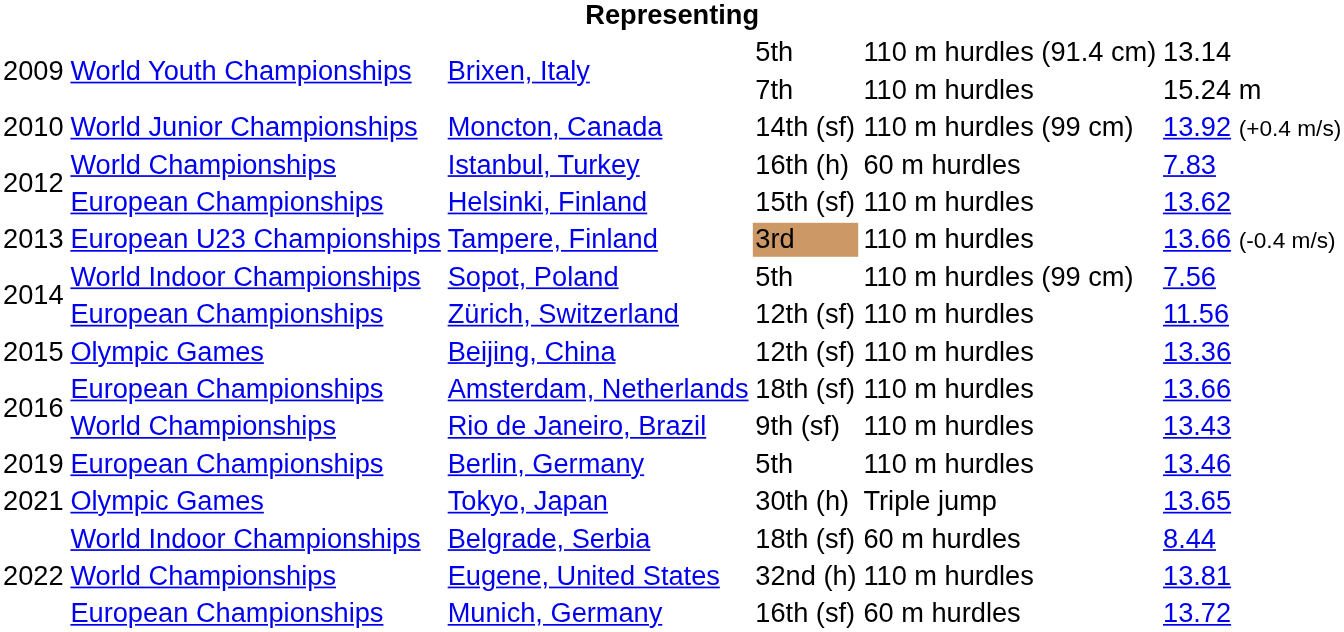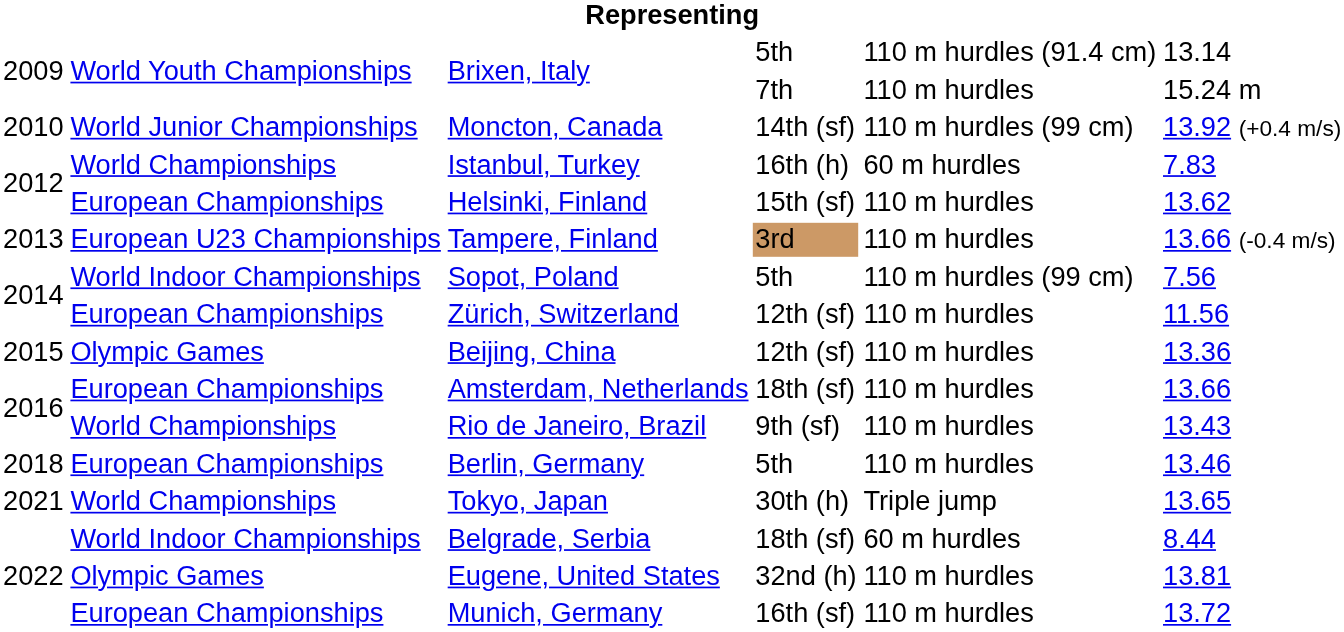 <table>
 <tr>
 <th colspan="6">Representing </th>
 </tr>
 <tr>
 <td rowspan=2>2009</td>
 <td rowspan=2><a href='#'>World Youth Championships</a></td>
 <td rowspan=2><a href='#'>Brixen, Italy</a></td>
 <td>5th</td>
 <td>110 m hurdles (91.4 cm)</td>
 <td>13.14</td>
 </tr>
 <tr>
 <td>7th</td>
 <td>110 m hurdles</td>
 <td>15.24 m</td>
 </tr>
 <tr>
 <td>2010</td>
 <td><a href='#'>World Junior Championships</a></td>
 <td><a href='#'>Moncton, Canada</a></td>
 <td>14th (sf)</td>
 <td>110 m hurdles (99 cm)</td>
 <td><a href='#'>13.92</a> <small>(+0.4 m/s)</small></td>
 </tr>
 <tr>
 <td rowspan=2>2012</td>
 <td><a href='#'>World Championships</a></td>
 <td><a href='#'>Istanbul, Turkey</a></td>
 <td>16th (h)</td>
 <td>60 m hurdles</td>
 <td><a href='#'>7.83</a></td>
 </tr>
 <tr>
 <td><a href='#'>European Championships</a></td>
 <td><a href='#'>Helsinki, Finland</a></td>
 <td>15th (sf)</td>
 <td>110 m hurdles</td>
 <td><a href='#'>13.62</a></td>
 </tr>
 <tr>
 <td>2013</td>
 <td><a href='#'>European U23 Championships</a></td>
 <td><a href='#'>Tampere, Finland</a></td>
 <td bgcolor=cc9966>3rd</td>
 <td>110 m hurdles</td>
 <td><a href='#'>13.66</a> <small>(-0.4 m/s)</small></td>
 </tr>
 <tr>
 <td rowspan=2>2014</td>
 <td><a href='#'>World Indoor Championships</a></td>
 <td><a href='#'>Sopot, Poland</a></td>
 <td>5th</td>
 <td>110 m hurdles (99 cm)</td>
 <td><a href='#'>7.56</a></td>
 </tr>
 <tr>
 <td><a href='#'>European Championships</a></td>
 <td><a href='#'>Zürich, Switzerland</a></td>
 <td>12th (sf)</td>
 <td>110 m hurdles</td>
 <td><a href='#'>11.56</a></td>
 </tr>
 <tr>
 <td>2015</td>
 <td><a href='#'>Olympic Games</a></td>
 <td><a href='#'>Beijing, China</a></td>
 <td>12th (sf)</td>
 <td>110 m hurdles</td>
 <td><a href='#'>13.36</a></td>
 </tr>
 <tr>
 <td rowspan=2>2016</td>
 <td><a href='#'>European Championships</a></td>
 <td><a href='#'>Amsterdam, Netherlands</a></td>
 <td>18th (sf)</td>
 <td>110 m hurdles</td>
 <td><a href='#'>13.66</a></td>
 </tr>
 <tr>
 <td><a href='#'>World Championships</a></td>
 <td><a href='#'>Rio de Janeiro, Brazil</a></td>
 <td>9th (sf)</td>
 <td>110 m hurdles</td>
 <td><a href='#'>13.43</a></td>
 </tr>
 <tr>
-<td>2019</td>
+<td>2018</td>
 <td><a href='#'>European Championships</a></td>
 <td><a href='#'>Berlin, Germany</a></td>
 <td>5th</td>
 <td>110 m hurdles</td>
 <td><a href='#'>13.46</a></td>
 </tr>
 <tr>
 <td>2021</td>
-<td><a href='#'>Olympic Games</a></td>
+<td><a href='#'>World Championships</a></td>
 <td><a href='#'>Tokyo, Japan</a></td>
 <td>30th (h)</td>
 <td>Triple jump</td>
 <td><a href='#'>13.65</a></td>
 </tr>
 <tr>
 <td rowspan=3>2022</td>
 <td><a href='#'>World Indoor Championships</a></td>
 <td><a href='#'>Belgrade, Serbia</a></td>
 <td>18th (sf)</td>
 <td>60 m hurdles</td>
 <td><a href='#'>8.44</a></td>
 </tr>
 <tr>
-<td><a href='#'>World Championships</a></td>
+<td><a href='#'>Olympic Games</a></td>
 <td><a href='#'>Eugene, United States</a></td>
 <td>32nd (h)</td>
 <td>110 m hurdles</td>
 <td><a href='#'>13.81</a></td>
 </tr>
 <tr>
 <td><a href='#'>European Championships</a></td>
 <td><a href='#'>Munich, Germany</a></td>
 <td>16th (sf)</td>
-<td>60 m hurdles</td>
+<td>110 m hurdles</td>
 <td><a href='#'>13.72</a></td>
 </tr>
 </table>
